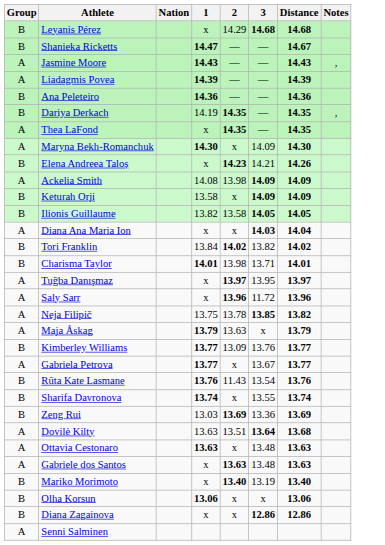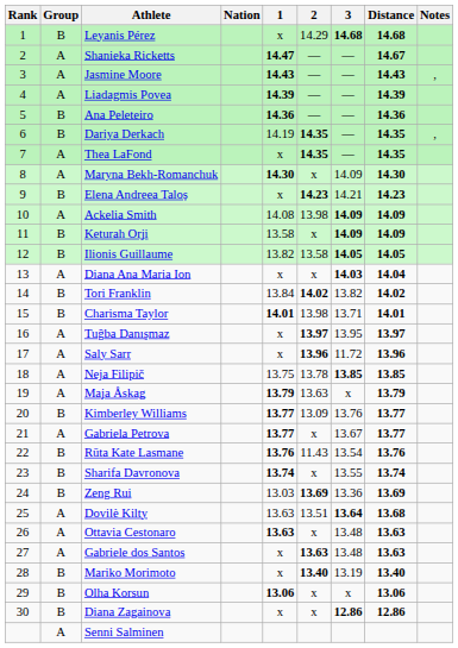 <table class="wikitable sortable" style="text-align:center">
 <tr>
+<th>Rank</th>
 <th>Group</th>
 <th>Athlete</th>
 <th>Nation</th>
 <th>1</th>
 <th>2</th>
 <th>3</th>
 <th>Distance</th>
 <th>Notes</th>
 </tr>
 <tr bgcolor="bbf3bb">
+<td>1</td>
 <td>B</td>
 <td align="left"><a href='#'>Leyanis Pérez</a></td>
 <td align="left"></td>
 <td>x</td>
 <td>14.29</td>
 <td><strong>14.68</strong></td>
 <td><strong>14.68</strong></td>
 <td></td>
 </tr>
 <tr bgcolor="bbf3bb">
-<td>B</td>
+<td>2</td>
+<td>A</td>
 <td align="left"><a href='#'>Shanieka Ricketts</a></td>
 <td align="left"></td>
 <td><strong>14.47</strong></td>
 <td data-sort-value="1.00">—</td>
 <td>—</td>
 <td><strong>14.67</strong></td>
 <td></td>
 </tr>
 <tr bgcolor="bbf3bb">
+<td>3</td>
 <td>A</td>
 <td align="left"><a href='#'>Jasmine Moore</a></td>
 <td align="left"></td>
 <td><strong>14.43</strong></td>
 <td>—</td>
 <td>—</td>
 <td><strong>14.43</strong></td>
 <td>, </td>
 </tr>
 <tr bgcolor="bbf3bb">
+<td>4</td>
 <td>A</td>
 <td align="left"><a href='#'>Liadagmis Povea</a></td>
 <td align="left"></td>
 <td><strong>14.39</strong></td>
 <td>—</td>
 <td>—</td>
 <td><strong>14.39</strong></td>
 <td></td>
 </tr>
 <tr bgcolor="bbf3bb">
+<td>5</td>
 <td>B</td>
 <td align="left"><a href='#'>Ana Peleteiro</a></td>
 <td align="left"></td>
 <td><strong>14.36</strong></td>
 <td>—</td>
 <td>—</td>
 <td><strong>14.36</strong></td>
 <td></td>
 </tr>
 <tr bgcolor="bbf3bb">
+<td>6</td>
 <td>B</td>
 <td align="left"><a href='#'>Dariya Derkach</a></td>
 <td align="left"></td>
 <td>14.19</td>
 <td><strong>14.35</strong></td>
 <td data-sort-value="1.00">—</td>
 <td><strong>14.35</strong></td>
 <td>, </td>
 </tr>
 <tr bgcolor="bbf3bb">
+<td>7</td>
 <td>A</td>
 <td align="left"><a href='#'>Thea LaFond</a></td>
 <td align="left"></td>
 <td>x</td>
 <td><strong>14.35</strong></td>
 <td>—</td>
 <td><strong>14.35</strong></td>
 <td></td>
 </tr>
 <tr bgcolor="ccf9cc">
+<td>8</td>
 <td>A</td>
 <td align="left"><a href='#'>Maryna Bekh-Romanchuk</a></td>
 <td align="left"></td>
 <td><strong>14.30</strong></td>
 <td>x</td>
 <td>14.09</td>
 <td><strong>14.30</strong></td>
 <td></td>
 </tr>
 <tr bgcolor="ccf9cc">
+<td>9</td>
 <td>B</td>
 <td align="left"><a href='#'>Elena Andreea Taloș</a></td>
 <td align="left"></td>
 <td data-sort-value="1.00">x</td>
 <td><strong>14.23</strong></td>
 <td data-sort-value="1.00">14.21</td>
-<td><strong>14.26</strong></td>
+<td><strong>14.23</strong></td>
 <td></td>
 </tr>
 <tr bgcolor="ccf9cc">
+<td>10</td>
 <td>A</td>
 <td align="left"><a href='#'>Ackelia Smith</a></td>
 <td align="left"></td>
 <td data-sort-value="1.00">14.08</td>
 <td>13.98</td>
 <td><strong>14.09</strong></td>
 <td><strong>14.09</strong></td>
 <td></td>
 </tr>
 <tr bgcolor="ccf9cc">
+<td>11</td>
 <td>B</td>
 <td align="left"><a href='#'>Keturah Orji</a></td>
 <td align="left"></td>
 <td>13.58</td>
 <td>x</td>
 <td><strong>14.09</strong></td>
 <td><strong>14.09</strong></td>
 <td></td>
 </tr>
 <tr bgcolor="ccf9cc">
+<td>12</td>
 <td>B</td>
 <td align="left"><a href='#'>Ilionis Guillaume</a></td>
 <td align="left"></td>
 <td>13.82</td>
 <td>13.58</td>
 <td><strong>14.05</strong></td>
 <td><strong>14.05</strong></td>
 <td></td>
 </tr>
 <tr>
+<td>13</td>
 <td>A</td>
 <td align="left"><a href='#'>Diana Ana Maria Ion</a></td>
 <td align="left"></td>
 <td>x</td>
 <td>x</td>
 <td><strong>14.03</strong></td>
 <td><strong>14.04</strong></td>
 <td></td>
 </tr>
 <tr>
+<td>14</td>
 <td>B</td>
 <td align="left"><a href='#'>Tori Franklin</a></td>
 <td align="left"></td>
 <td data-sort-value="1.00">13.84</td>
 <td><strong>14.02</strong></td>
 <td>13.82</td>
 <td><strong>14.02</strong></td>
 <td></td>
 </tr>
 <tr>
+<td>15</td>
 <td>B</td>
 <td align="left"><a href='#'>Charisma Taylor</a></td>
 <td align="left"></td>
 <td><strong>14.01</strong></td>
 <td>13.98</td>
 <td>13.71</td>
 <td><strong>14.01</strong></td>
 <td></td>
 </tr>
 <tr>
+<td>16</td>
 <td>A</td>
 <td align="left"><a href='#'>Tuğba Danışmaz</a></td>
 <td align="left"></td>
 <td>x</td>
 <td><strong>13.97</strong></td>
 <td>13.95</td>
 <td><strong>13.97</strong></td>
 <td></td>
 </tr>
 <tr>
+<td>17</td>
 <td>A</td>
 <td align="left"><a href='#'>Saly Sarr</a></td>
 <td align="left"></td>
 <td>x</td>
 <td data-sort-value="1.00"><strong>13.96</strong></td>
 <td>11.72</td>
 <td><strong>13.96</strong></td>
 <td></td>
 </tr>
 <tr>
+<td>18</td>
 <td>A</td>
 <td align="left"><a href='#'>Neja Filipič</a></td>
 <td align="left"></td>
 <td>13.75</td>
 <td>13.78</td>
 <td><strong>13.85</strong></td>
-<td><strong>13.82</strong></td>
+<td><strong>13.85</strong></td>
 <td></td>
 </tr>
 <tr>
+<td>19</td>
 <td>A</td>
 <td align="left"><a href='#'>Maja Åskag</a></td>
 <td align="left"></td>
 <td><strong>13.79</strong></td>
 <td>13.63</td>
 <td>x</td>
 <td><strong>13.79</strong></td>
 <td></td>
 </tr>
 <tr>
+<td>20</td>
 <td>B</td>
 <td align="left"><a href='#'>Kimberley Williams</a></td>
 <td align="left"></td>
 <td><strong>13.77</strong></td>
 <td>13.09</td>
 <td data-sort-value="1.00">13.76</td>
 <td><strong>13.77</strong></td>
 <td></td>
 </tr>
 <tr>
+<td>21</td>
 <td>A</td>
 <td align="left"><a href='#'>Gabriela Petrova</a></td>
 <td align="left"></td>
 <td><strong>13.77</strong></td>
 <td>x</td>
 <td>13.67</td>
 <td><strong>13.77</strong></td>
 <td></td>
 </tr>
 <tr>
+<td>22</td>
 <td>B</td>
 <td align="left"><a href='#'>Rūta Kate Lasmane</a></td>
 <td align="left"></td>
 <td><strong>13.76</strong></td>
 <td data-sort-value="1.00">11.43</td>
 <td data-sort-value="1.00">13.54</td>
 <td><strong>13.76</strong></td>
 <td></td>
 </tr>
 <tr>
+<td>23</td>
 <td>B</td>
 <td align="left"><a href='#'>Sharifa Davronova</a></td>
 <td align="left"></td>
 <td><strong>13.74</strong></td>
 <td>x</td>
 <td>13.55</td>
 <td><strong>13.74</strong></td>
 <td></td>
 </tr>
 <tr>
+<td>24</td>
 <td>B</td>
 <td align="left"><a href='#'>Zeng Rui</a></td>
 <td align="left"></td>
 <td>13.03</td>
 <td data-sort-value="1.00"><strong>13.69</strong></td>
 <td>13.36</td>
 <td><strong>13.69</strong></td>
 <td></td>
 </tr>
 <tr>
+<td>25</td>
 <td>A</td>
 <td align="left"><a href='#'>Dovilè Kilty</a></td>
 <td align="left"></td>
 <td>13.63</td>
 <td>13.51</td>
 <td><strong>13.64</strong></td>
 <td><strong>13.68</strong></td>
 <td></td>
 </tr>
 <tr>
+<td>26</td>
 <td>A</td>
 <td align="left"><a href='#'>Ottavia Cestonaro</a></td>
 <td align="left"></td>
 <td><strong>13.63</strong></td>
 <td>x</td>
 <td>13.48</td>
 <td><strong>13.63</strong></td>
 <td></td>
 </tr>
 <tr>
+<td>27</td>
 <td>A</td>
 <td align="left"><a href='#'>Gabriele dos Santos</a></td>
 <td align="left"></td>
 <td>x</td>
 <td><strong>13.63</strong></td>
 <td>13.48</td>
 <td><strong>13.63</strong></td>
 <td></td>
 </tr>
 <tr>
+<td>28</td>
 <td>B</td>
 <td align="left"><a href='#'>Mariko Morimoto</a></td>
 <td align="left"></td>
 <td>x</td>
 <td><strong>13.40</strong></td>
 <td>13.19</td>
 <td><strong>13.40</strong></td>
 <td></td>
 </tr>
 <tr>
+<td>29</td>
 <td>B</td>
 <td align="left"><a href='#'>Olha Korsun</a></td>
 <td align="left"></td>
 <td><strong>13.06</strong></td>
 <td>x</td>
 <td data-sort-value="1.00">x</td>
 <td><strong>13.06</strong></td>
 <td></td>
 </tr>
 <tr>
+<td>30</td>
 <td>B</td>
 <td align="left"><a href='#'>Diana Zagainova</a></td>
 <td align="left"></td>
 <td>x</td>
 <td data-sort-value="1.00">x</td>
 <td><strong>12.86</strong></td>
 <td><strong>12.86</strong></td>
 <td></td>
 </tr>
 <tr>
+<td></td>
 <td>A</td>
 <td align="left"><a href='#'>Senni Salminen</a></td>
 <td align="left"></td>
 <td></td>
 <td></td>
 <td></td>
 <td></td>
 <td></td>
 </tr>
 </table>
